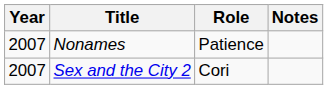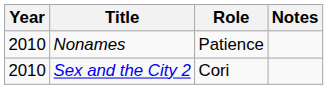 <table class="wikitable sortable">
 <tr>
 <th>Year</th>
 <th>Title</th>
 <th>Role</th>
 <th>Notes</th>
 </tr>
 <tr>
-<td>2007</td>
+<td>2010</td>
 <td><em>Nonames</em></td>
 <td>Patience</td>
 <td></td>
 </tr>
 <tr>
-<td>2007</td>
+<td>2010</td>
 <td><em><a href='#'>Sex and the City 2</a></em></td>
 <td>Cori</td>
 <td></td>
 </tr>
 </table>
